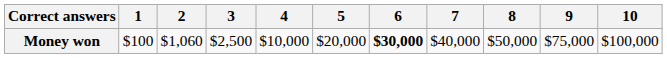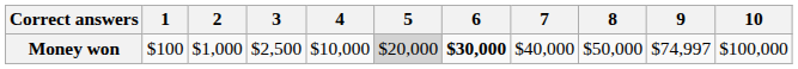 <table class="wikitable">
 <tr>
 <th>Correct answers</th>
 <th>1</th>
 <th>2</th>
 <th>3</th>
 <th>4</th>
 <th>5</th>
 <th>6</th>
 <th>7</th>
 <th>8</th>
 <th>9</th>
 <th>10</th>
 </tr>
 <tr>
 <th>Money won</th>
 <td>$100</td>
-<td>$1,060</td>
+<td>$1,000</td>
 <td>$2,500</td>
 <td>$10,000</td>
-<td>$20,000</td>
+<td style="background: lightgrey;">$20,000</td>
 <td><strong>$30,000</strong></td>
 <td>$40,000</td>
 <td>$50,000</td>
-<td>$75,000</td>
+<td>$74,997</td>
 <td>$100,000</td>
 </tr>
 </table>
